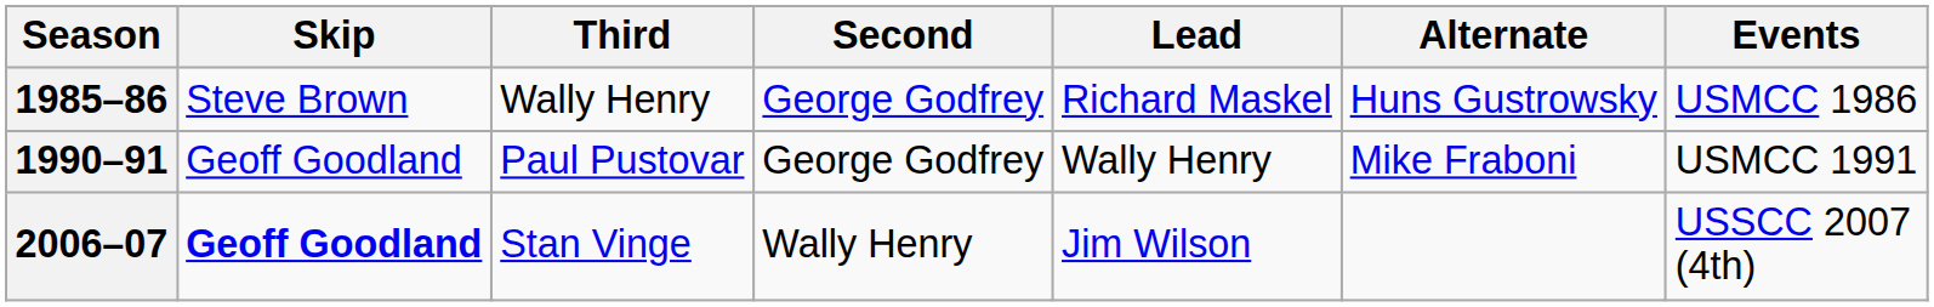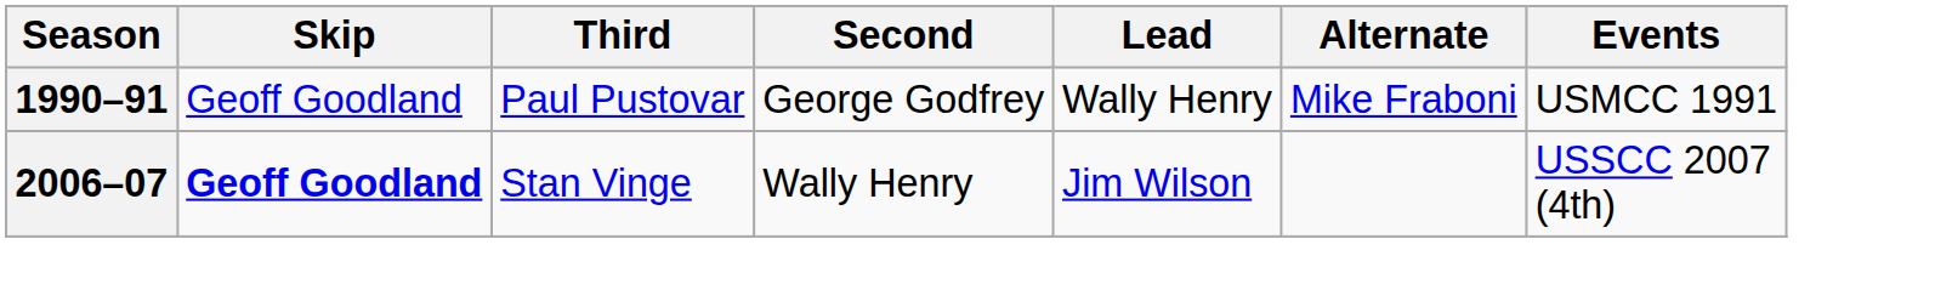 <table class="wikitable">
 <tr>
 <th scope="col">Season</th>
 <th scope="col">Skip</th>
 <th scope="col">Third</th>
 <th scope="col">Second</th>
 <th scope="col">Lead</th>
 <th scope="col">Alternate</th>
 <th scope="col">Events</th>
-</tr>
-<tr>
-<th scope="row">1985–86</th>
-<td><a href='#'>Steve Brown</a></td>
-<td>Wally Henry</td>
-<td><a href='#'>George Godfrey</a></td>
-<td><a href='#'>Richard Maskel</a></td>
-<td><a href='#'>Huns Gustrowsky</a></td>
-<td><a href='#'>USMCC</a> 1986 <br> </td>
 </tr>
 <tr>
 <th scope="row">1990–91</th>
 <td><a href='#'>Geoff Goodland</a></td>
 <td><a href='#'>Paul Pustovar</a></td>
 <td>George Godfrey</td>
 <td>Wally Henry</td>
 <td><a href='#'>Mike Fraboni</a></td>
 <td>USMCC 1991 <br> </td>
 </tr>
 <tr>
 <th scope="row">2006–07</th>
 <td><strong><a href='#'>Geoff Goodland</a></strong></td>
 <td><a href='#'>Stan Vinge</a></td>
 <td>Wally Henry</td>
 <td><a href='#'>Jim Wilson</a></td>
 <td></td>
 <td><a href='#'>USSCC</a> 2007 <br> (4th)</td>
 </tr>
 </table>
